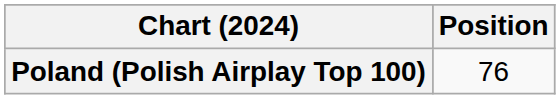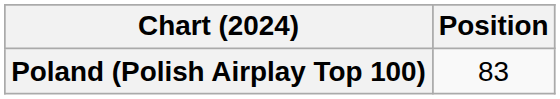 <table class="wikitable sortable plainrowheaders" style="text-align:center">
 <tr>
 <th scope="col">Chart (2024)</th>
 <th scope="col">Position</th>
 </tr>
 <tr>
 <th scope="row">Poland (Polish Airplay Top 100)</th>
-<td>76</td>
+<td>83</td>
 </tr>
 </table>
